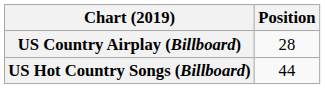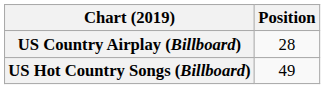 <table class="wikitable sortable plainrowheaders" style="text-align:center">
 <tr>
 <th>Chart (2019)</th>
 <th>Position</th>
 </tr>
 <tr>
 <th scope="row">US Country Airplay (<em>Billboard</em>)</th>
 <td>28</td>
 </tr>
 <tr>
 <th scope="row">US Hot Country Songs (<em>Billboard</em>)</th>
-<td>44</td>
+<td>49</td>
 </tr>
 </table>
